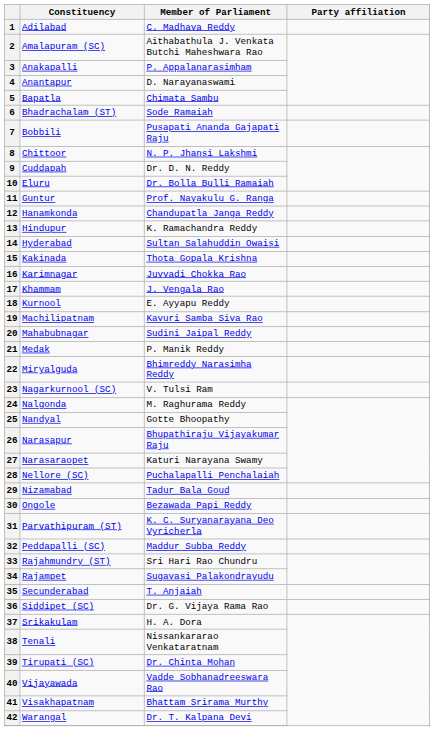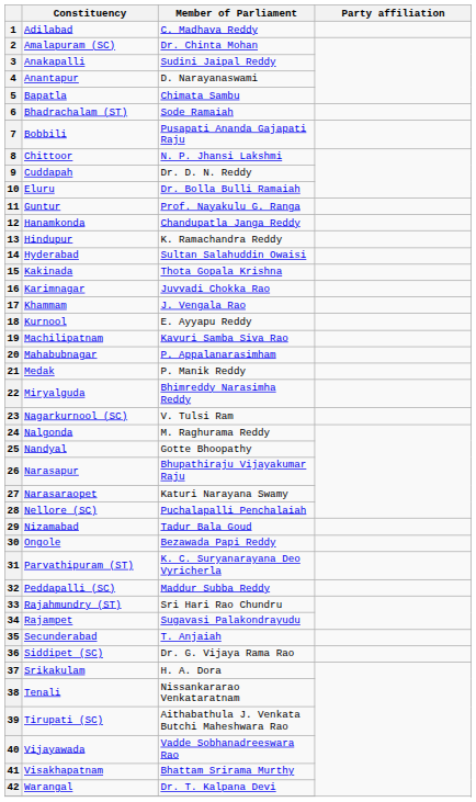 <table class="wikitable sortable">
 <tr style="text-align:center;">
 <th></th>
 <th style="width:13em">Constituency</th>
 <th style="width:15em">Member of Parliament</th>
 <th colspan="2" style="width:15em">Party affiliation</th>
 </tr>
 <tr>
 <th>1</th>
 <td><a href='#'>Adilabad</a></td>
 <td><a href='#'>C. Madhava Reddy</a></td>
 <td></td>
 </tr>
 <tr>
 <th>2</th>
 <td><a href='#'>Amalapuram (SC)</a></td>
-<td>Aithabathula J. Venkata Butchi Maheshwara Rao</td>
+<td><a href='#'>Dr. Chinta Mohan</a></td>
 </tr>
 <tr>
 <th>3</th>
 <td><a href='#'>Anakapalli</a></td>
-<td><a href='#'>P. Appalanarasimham</a></td>
+<td><a href='#'>Sudini Jaipal Reddy</a></td>
 </tr>
 <tr>
 <th>4</th>
 <td><a href='#'>Anantapur</a></td>
 <td>D. Narayanaswami</td>
 </tr>
 <tr>
 <th>5</th>
 <td><a href='#'>Bapatla</a></td>
 <td><a href='#'>Chimata Sambu</a></td>
 </tr>
 <tr>
 <th>6</th>
 <td><a href='#'>Bhadrachalam (ST)</a></td>
 <td><a href='#'>Sode Ramaiah</a></td>
 <td></td>
 </tr>
 <tr>
 <th>7</th>
 <td><a href='#'>Bobbili</a></td>
 <td><a href='#'>Pusapati Ananda Gajapati Raju</a></td>
 <td></td>
 </tr>
 <tr>
 <th>8</th>
 <td><a href='#'>Chittoor</a></td>
 <td><a href='#'>N. P. Jhansi Lakshmi</a></td>
 </tr>
 <tr>
 <th>9</th>
 <td><a href='#'>Cuddapah</a></td>
 <td>Dr. D. N. Reddy</td>
 </tr>
 <tr>
 <th>10</th>
 <td><a href='#'>Eluru</a></td>
 <td><a href='#'>Dr. Bolla Bulli Ramaiah</a></td>
 </tr>
 <tr>
 <th>11</th>
 <td><a href='#'>Guntur</a></td>
 <td><a href='#'>Prof. Nayakulu G. Ranga</a></td>
 <td></td>
 </tr>
 <tr>
 <th>12</th>
 <td><a href='#'>Hanamkonda</a></td>
 <td><a href='#'>Chandupatla Janga Reddy</a></td>
 <td></td>
 </tr>
 <tr>
 <th>13</th>
 <td><a href='#'>Hindupur</a></td>
 <td>K. Ramachandra Reddy</td>
 <td></td>
 </tr>
 <tr>
 <th>14</th>
 <td><a href='#'>Hyderabad</a></td>
 <td><a href='#'>Sultan Salahuddin Owaisi</a></td>
 <td></td>
 </tr>
 <tr>
 <th>15</th>
 <td><a href='#'>Kakinada</a></td>
 <td><a href='#'>Thota Gopala Krishna</a></td>
 <td></td>
 </tr>
 <tr>
 <th>16</th>
 <td><a href='#'>Karimnagar</a></td>
 <td><a href='#'>Juvvadi Chokka Rao</a></td>
 <td></td>
 </tr>
 <tr>
 <th>17</th>
 <td><a href='#'>Khammam</a></td>
 <td><a href='#'>J. Vengala Rao</a></td>
 </tr>
 <tr>
 <th>18</th>
 <td><a href='#'>Kurnool</a></td>
 <td>E. Ayyapu Reddy</td>
 <td></td>
 </tr>
 <tr>
 <th>19</th>
 <td><a href='#'>Machilipatnam</a></td>
 <td><a href='#'>Kavuri Samba Siva Rao</a></td>
 <td></td>
 </tr>
 <tr>
 <th>20</th>
 <td><a href='#'>Mahabubnagar</a></td>
-<td><a href='#'>Sudini Jaipal Reddy</a></td>
+<td><a href='#'>P. Appalanarasimham</a></td>
 <td></td>
 </tr>
 <tr>
 <th>21</th>
 <td><a href='#'>Medak</a></td>
 <td>P. Manik Reddy</td>
 <td></td>
 </tr>
 <tr>
 <th>22</th>
 <td><a href='#'>Miryalguda</a></td>
 <td><a href='#'>Bhimreddy Narasimha Reddy</a></td>
 <td></td>
 </tr>
 <tr>
 <th>23</th>
 <td><a href='#'>Nagarkurnool (SC)</a></td>
 <td>V. Tulsi Ram</td>
 <td></td>
 </tr>
 <tr>
 <th>24</th>
 <td><a href='#'>Nalgonda</a></td>
 <td>M. Raghurama Reddy</td>
 </tr>
 <tr>
 <th>25</th>
 <td><a href='#'>Nandyal</a></td>
 <td>Gotte Bhoopathy</td>
 </tr>
 <tr>
 <th>26</th>
 <td><a href='#'>Narasapur</a></td>
 <td><a href='#'>Bhupathiraju Vijayakumar Raju</a></td>
 </tr>
 <tr>
 <th>27</th>
 <td><a href='#'>Narasaraopet</a></td>
 <td>Katuri Narayana Swamy</td>
 </tr>
 <tr>
 <th>28</th>
 <td><a href='#'>Nellore (SC)</a></td>
 <td><a href='#'>Puchalapalli Penchalaiah</a></td>
 </tr>
 <tr>
 <th>29</th>
 <td><a href='#'>Nizamabad</a></td>
 <td><a href='#'>Tadur Bala Goud</a></td>
 <td></td>
 </tr>
 <tr>
 <th>30</th>
 <td><a href='#'>Ongole</a></td>
 <td><a href='#'>Bezawada Papi Reddy</a></td>
 <td></td>
 </tr>
 <tr>
 <th>31</th>
 <td><a href='#'>Parvathipuram (ST)</a></td>
 <td><a href='#'>K. C. Suryanarayana Deo Vyricherla</a></td>
 <td></td>
 </tr>
 <tr>
 <th>32</th>
 <td><a href='#'>Peddapalli (SC)</a></td>
 <td><a href='#'>Maddur Subba Reddy</a></td>
 <td></td>
 </tr>
 <tr>
 <th>33</th>
 <td><a href='#'>Rajahmundry (ST)</a></td>
 <td>Sri Hari Rao Chundru</td>
 </tr>
 <tr>
 <th>34</th>
 <td><a href='#'>Rajampet</a></td>
 <td><a href='#'>Sugavasi Palakondrayudu</a></td>
 </tr>
 <tr>
 <th>35</th>
 <td><a href='#'>Secunderabad</a></td>
 <td><a href='#'>T. Anjaiah</a></td>
 <td></td>
 </tr>
 <tr>
 <th>36</th>
 <td><a href='#'>Siddipet (SC)</a></td>
 <td>Dr. G. Vijaya Rama Rao</td>
 <td></td>
 </tr>
 <tr>
 <th>37</th>
 <td><a href='#'>Srikakulam</a></td>
 <td>H. A. Dora</td>
 </tr>
 <tr>
 <th>38</th>
 <td><a href='#'>Tenali</a></td>
 <td>Nissankararao Venkataratnam</td>
 </tr>
 <tr>
 <th>39</th>
 <td><a href='#'>Tirupati (SC)</a></td>
-<td><a href='#'>Dr. Chinta Mohan</a></td>
+<td>Aithabathula J. Venkata Butchi Maheshwara Rao</td>
 </tr>
 <tr>
 <th>40</th>
 <td><a href='#'>Vijayawada</a></td>
 <td><a href='#'>Vadde Sobhanadreeswara Rao</a></td>
 </tr>
 <tr>
 <th>41</th>
 <td><a href='#'>Visakhapatnam</a></td>
 <td><a href='#'>Bhattam Srirama Murthy</a></td>
 </tr>
 <tr>
 <th>42</th>
 <td><a href='#'>Warangal</a></td>
 <td><a href='#'>Dr. T. Kalpana Devi</a></td>
 </tr>
 <tr>
 </tr>
 </table>
